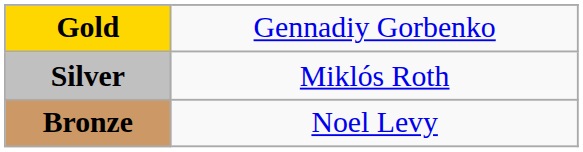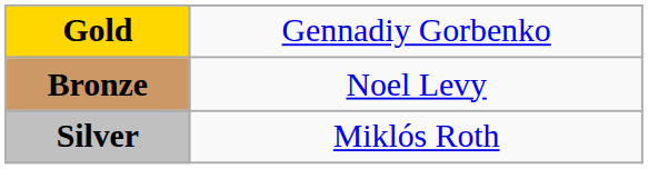 <table class="wikitable" style="text-align:center; " width="35%">
 <tr>
 <td bgcolor="gold"><strong>Gold</strong></td>
 <td><a href='#'>Gennadiy Gorbenko</a><br>  <small><em></em></small></td>
 </tr>
 <tr>
+<td bgcolor="CC9966"><strong>Bronze</strong></td>
+<td><a href='#'>Noel Levy</a><br>  <small><em></em></small></td>
+</tr>
+<tr>
 <td bgcolor="silver"><strong>Silver</strong></td>
 <td><a href='#'>Miklós Roth</a><br>  <small><em></em></small></td>
 </tr>
-<tr>
-<td bgcolor="CC9966"><strong>Bronze</strong></td>
-<td><a href='#'>Noel Levy</a><br>  <small><em></em></small></td>
-</tr>
 </table>
